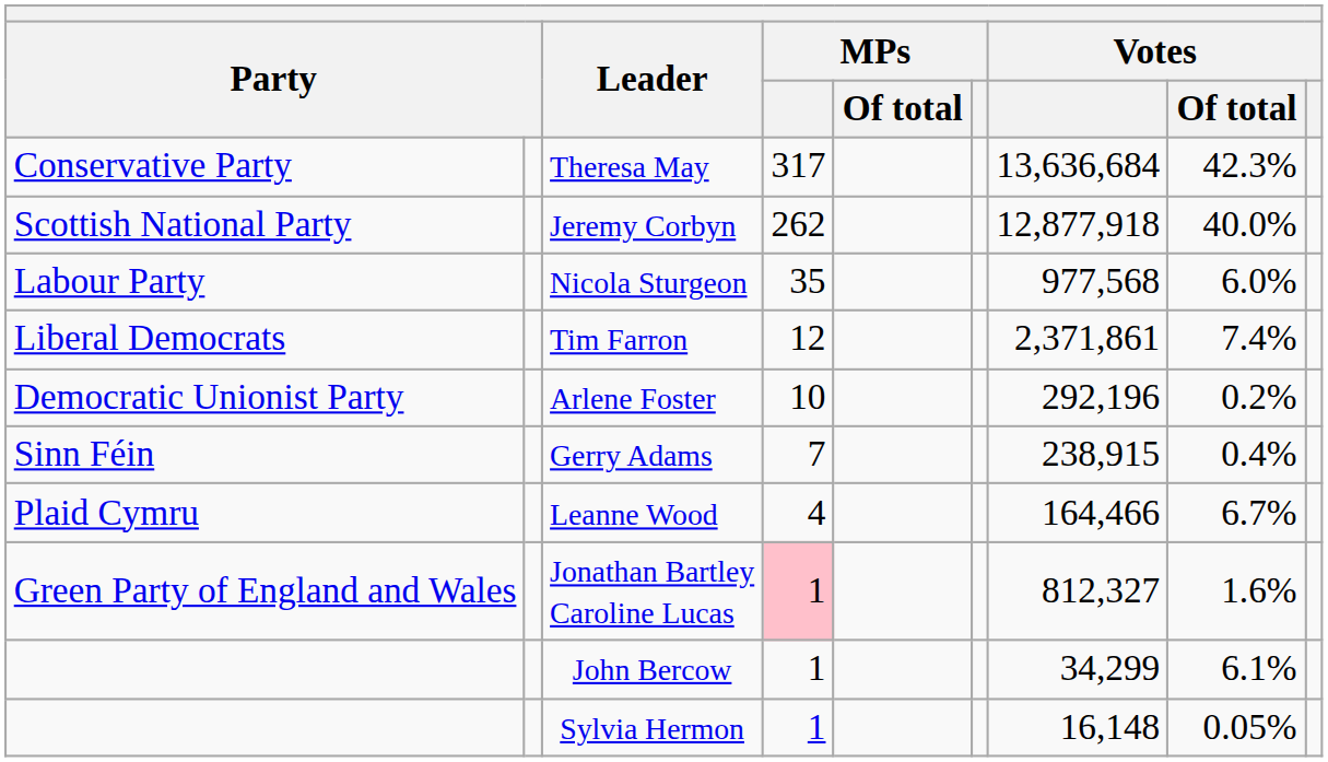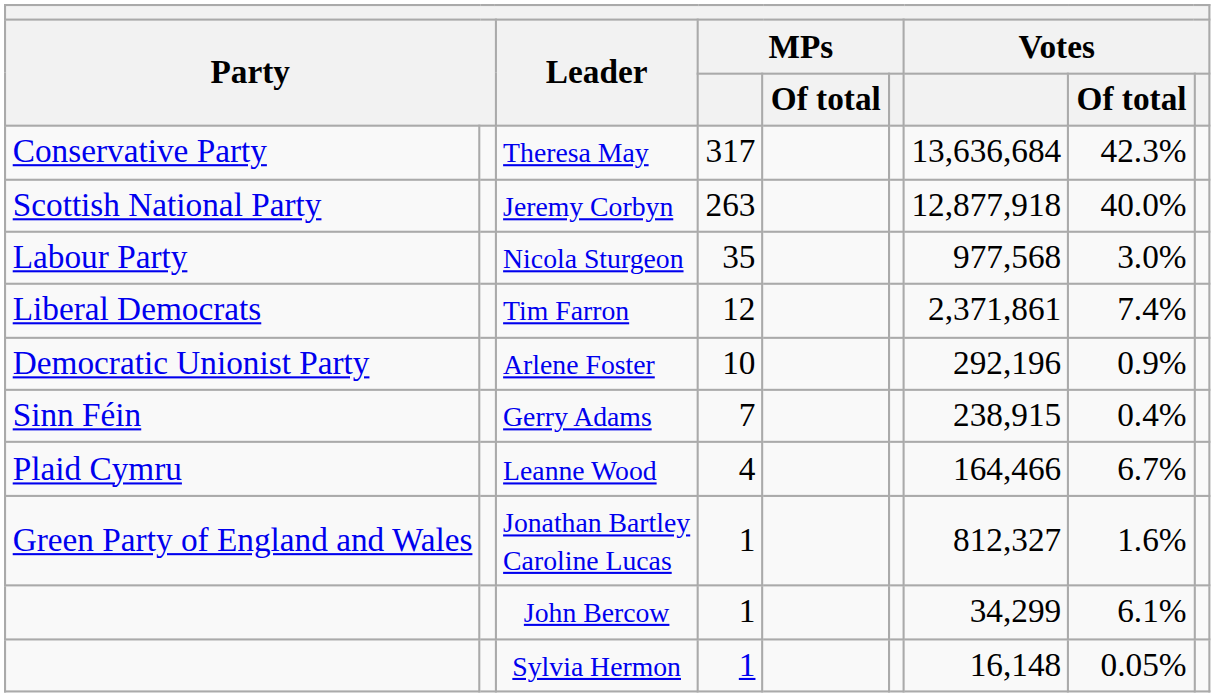 <table class="wikitable sortable" style="text-align:center;">
 <tr>
 <th colspan="9"></th>
 </tr>
 <tr>
 <th colspan=2 rowspan=2>Party</th>
 <th rowspan=2>Leader</th>
 <th colspan=3>MPs</th>
 <th colspan=3>Votes</th>
 </tr>
 <tr>
 <th></th>
 <th>Of total</th>
 <th class="unsortable"></th>
 <th></th>
 <th>Of total</th>
 <th class="unsortable"></th>
 </tr>
 <tr>
 <td style="text-align:left;"><a href='#'>Conservative Party</a></td>
 <td></td>
 <td style="text-align:left;"><small><a href='#'>Theresa May</a></small></td>
 <td style="text-align:right;">317</td>
 <td style="text-align:right;"></td>
 <td data-sort-value=""></td>
 <td style="text-align:right;">13,636,684</td>
 <td style="text-align:right;">42.3%</td>
 <td></td>
 </tr>
 <tr>
 <td style="text-align:left;"><a href='#'>Scottish National Party</a></td>
 <td></td>
 <td style="text-align:left;"><small><a href='#'>Jeremy Corbyn</a></small></td>
-<td style="text-align:right;">262</td>
+<td style="text-align:right;">263</td>
 <td style="text-align:right;"></td>
 <td data-sort-value=""></td>
 <td style="text-align:right;">12,877,918</td>
 <td style="text-align:right;">40.0%</td>
 <td></td>
 </tr>
 <tr>
 <td style="text-align:left;"><a href='#'>Labour Party</a></td>
 <td></td>
 <td style="text-align:left;"><small><a href='#'>Nicola Sturgeon</a></small></td>
 <td style="text-align:right;">35</td>
 <td style="text-align:right;"></td>
 <td data-sort-value=""></td>
 <td style="text-align:right;">977,568</td>
-<td style="text-align:right;">6.0%</td>
+<td style="text-align:right;">3.0%</td>
 <td></td>
 </tr>
 <tr>
 <td style="text-align:left;"><a href='#'>Liberal Democrats</a></td>
 <td></td>
 <td style="text-align:left;"><small><a href='#'>Tim Farron</a></small></td>
 <td style="text-align:right;">12</td>
 <td style="text-align:right;"></td>
 <td data-sort-value=""></td>
 <td style="text-align:right;">2,371,861</td>
 <td style="text-align:right;">7.4%</td>
 <td></td>
 </tr>
 <tr>
 <td style="text-align:left;"><a href='#'>Democratic Unionist Party</a></td>
 <td></td>
 <td style="text-align:left;"><small><a href='#'>Arlene Foster</a></small></td>
 <td style="text-align:right;">10</td>
 <td style="text-align:right;"></td>
 <td data-sort-value=""></td>
 <td style="text-align:right;">292,196</td>
-<td style="text-align:right;">0.2%</td>
+<td style="text-align:right;">0.9%</td>
 <td></td>
 </tr>
 <tr>
 <td style="text-align:left;"><a href='#'>Sinn Féin</a></td>
 <td></td>
 <td style="text-align:left;"><small><a href='#'>Gerry Adams</a></small></td>
 <td style="text-align:right;">7</td>
 <td style="text-align:right;"></td>
 <td data-sort-value=""></td>
 <td style="text-align:right;">238,915</td>
 <td style="text-align:right;">0.4%</td>
 <td></td>
 </tr>
 <tr>
 <td style="text-align:left;"><a href='#'>Plaid Cymru</a></td>
 <td></td>
 <td style="text-align:left;"><small><a href='#'>Leanne Wood</a></small></td>
 <td style="text-align:right;">4</td>
 <td style="text-align:right;"></td>
 <td data-sort-value=""></td>
 <td style="text-align:right;">164,466</td>
 <td style="text-align:right;">6.7%</td>
 <td></td>
 </tr>
 <tr>
 <td style="text-align:left;"><a href='#'>Green Party of England and Wales</a></td>
 <td></td>
 <td style="text-align:left;"><small><a href='#'>Jonathan Bartley</a><br><a href='#'>Caroline Lucas</a></small></td>
-<td style="background: pink; text-align:right;">1</td>
+<td style="text-align:right;">1</td>
 <td style="text-align:right;"></td>
 <td data-sort-value=""></td>
 <td style="text-align:right;">812,327</td>
 <td style="text-align:right;">1.6%</td>
 <td></td>
 </tr>
 <tr>
 <td></td>
 <td></td>
 <td><small><a href='#'>John Bercow</a></small></td>
 <td style="text-align:right;">1</td>
 <td style="text-align:right;"></td>
 <td data-sort-value=""></td>
 <td style="text-align:right;">34,299</td>
 <td style="text-align:right;">6.1%</td>
 <td></td>
 </tr>
 <tr>
 <td></td>
 <td></td>
 <td><small><a href='#'>Sylvia Hermon</a></small></td>
 <td style="text-align:right;"><a href='#'>1</a></td>
 <td style="text-align:right;"></td>
 <td data-sort-value=""></td>
 <td style="text-align:right;">16,148</td>
 <td style="text-align:right;">0.05%</td>
 <td></td>
 </tr>
 </table>
